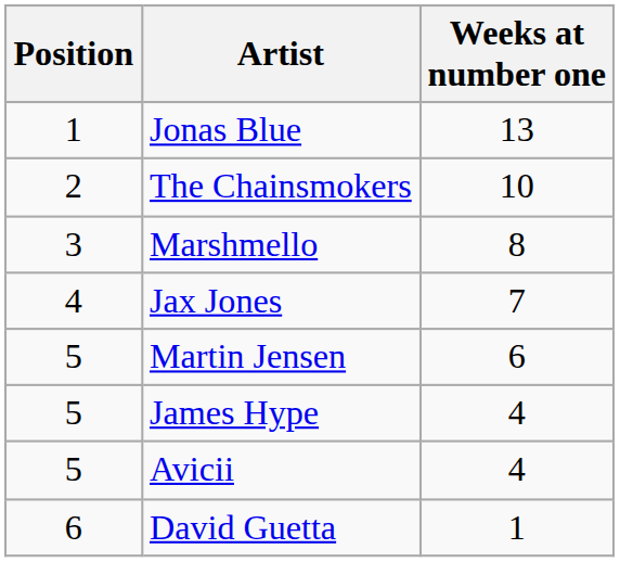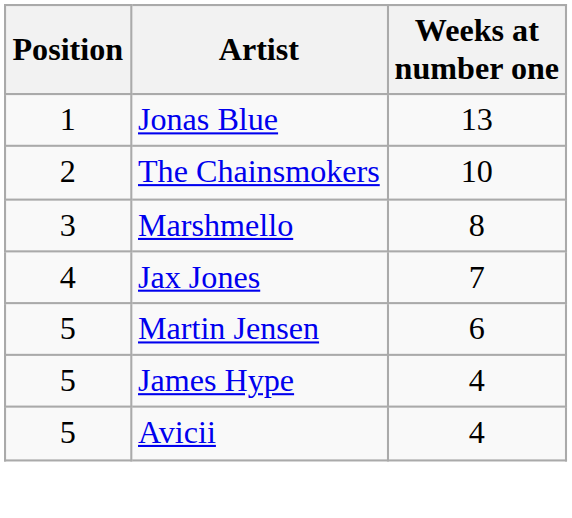 <table class="wikitable sortable plainrowheaders" style="font-size:97%;">
 <tr>
 <th scope=col>Position</th>
 <th scope=col>Artist</th>
 <th scope=col>Weeks at<br>number one</th>
 </tr>
 <tr>
 <td align=center>1</td>
 <td><a href='#'>Jonas Blue</a></td>
 <td align=center>13</td>
 </tr>
 <tr>
 <td align=center>2</td>
 <td><a href='#'>The Chainsmokers</a></td>
 <td align=center>10</td>
 </tr>
 <tr>
 <td align=center>3</td>
 <td><a href='#'>Marshmello</a></td>
 <td align=center>8</td>
 </tr>
 <tr>
 <td align=center>4</td>
 <td><a href='#'>Jax Jones</a></td>
 <td align=center>7</td>
 </tr>
 <tr>
 <td align=center>5</td>
 <td><a href='#'>Martin Jensen</a></td>
 <td align=center>6</td>
 </tr>
 <tr>
 <td align=center>5</td>
 <td><a href='#'>James Hype</a></td>
 <td align=center>4</td>
 </tr>
 <tr>
 <td align=center>5</td>
 <td><a href='#'>Avicii</a></td>
 <td align=center>4</td>
 </tr>
-<tr>
-<td align=center>6</td>
-<td><a href='#'>David Guetta</a></td>
-<td align=center>1</td>
-</tr>
 </table>
